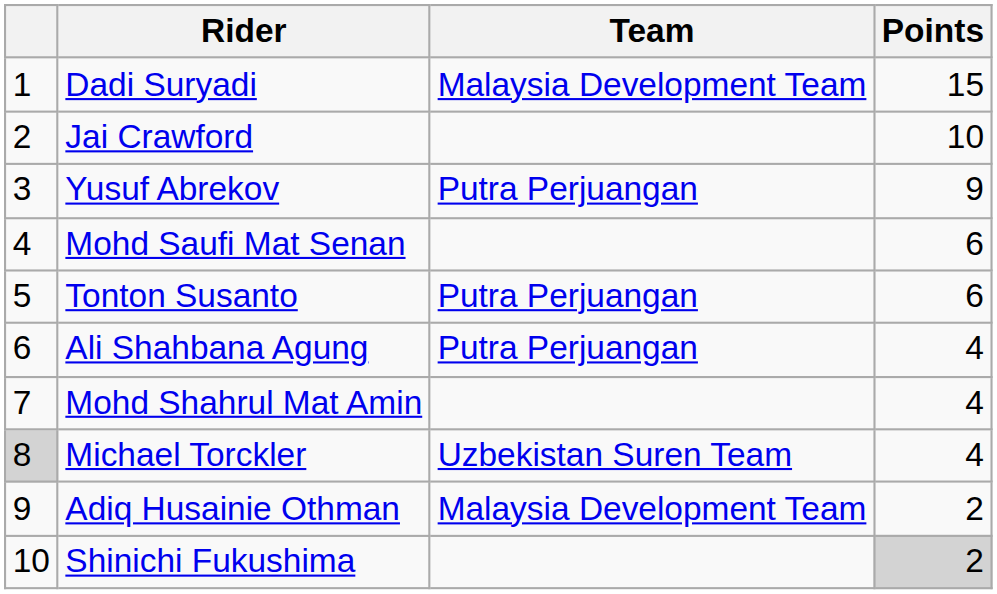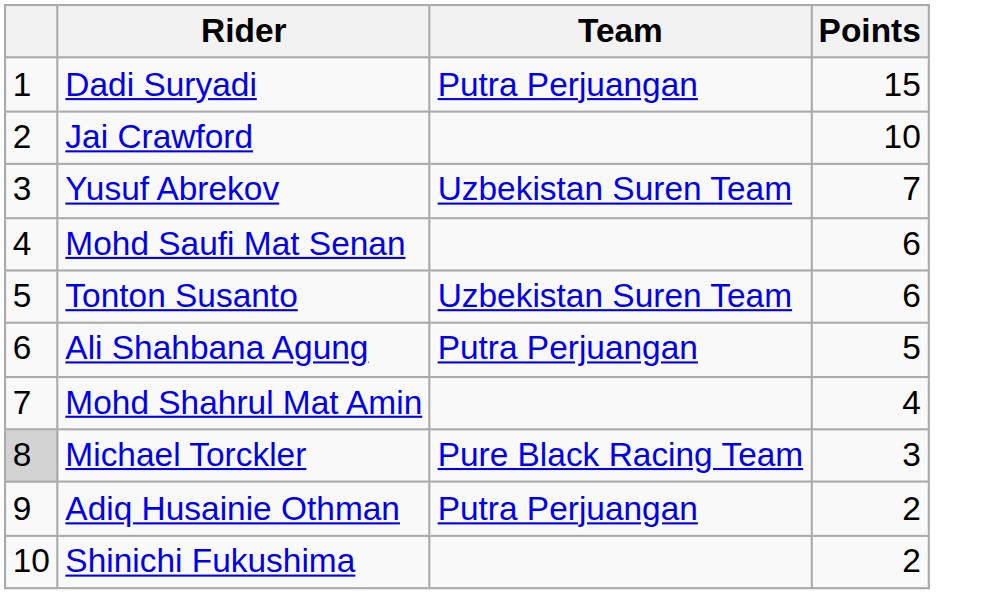 <table class=wikitable>
 <tr>
 <th></th>
 <th>Rider</th>
 <th>Team</th>
 <th>Points</th>
 </tr>
 <tr>
 <td>1</td>
 <td> <a href='#'>Dadi Suryadi</a> </td>
-<td><a href='#'>Malaysia Development Team</a></td>
+<td><a href='#'>Putra Perjuangan</a></td>
 <td align=right>15</td>
 </tr>
 <tr>
 <td>2</td>
 <td> <a href='#'>Jai Crawford</a></td>
 <td></td>
 <td align=right>10</td>
 </tr>
 <tr>
 <td>3</td>
 <td> <a href='#'>Yusuf Abrekov</a></td>
-<td><a href='#'>Putra Perjuangan</a></td>
-<td align=right>9</td>
+<td><a href='#'>Uzbekistan Suren Team</a></td>
+<td align=right>7</td>
 </tr>
 <tr>
 <td>4</td>
 <td> <a href='#'>Mohd Saufi Mat Senan</a></td>
 <td></td>
 <td align=right>6</td>
 </tr>
 <tr>
 <td>5</td>
 <td> <a href='#'>Tonton Susanto</a></td>
-<td><a href='#'>Putra Perjuangan</a></td>
+<td><a href='#'>Uzbekistan Suren Team</a></td>
 <td align=right>6</td>
 </tr>
 <tr>
 <td>6</td>
 <td> <a href='#'>Ali Shahbana Agung</a></td>
 <td><a href='#'>Putra Perjuangan</a></td>
-<td align=right>4</td>
+<td align=right>5</td>
 </tr>
 <tr>
 <td>7</td>
 <td> <a href='#'>Mohd Shahrul Mat Amin</a></td>
 <td></td>
 <td align=right>4</td>
 </tr>
 <tr>
 <td style="background: lightgrey;">8</td>
 <td> <a href='#'>Michael Torckler</a></td>
-<td><a href='#'>Uzbekistan Suren Team</a></td>
-<td align=right>4</td>
+<td><a href='#'>Pure Black Racing Team</a></td>
+<td align=right>3</td>
 </tr>
 <tr>
 <td>9</td>
 <td> <a href='#'>Adiq Husainie Othman</a></td>
-<td><a href='#'>Malaysia Development Team</a></td>
+<td><a href='#'>Putra Perjuangan</a></td>
 <td align=right>2</td>
 </tr>
 <tr>
 <td>10</td>
 <td> <a href='#'>Shinichi Fukushima</a></td>
 <td></td>
-<td align=right style="background: lightgrey;">2</td>
+<td align=right>2</td>
 </tr>
 </table>
